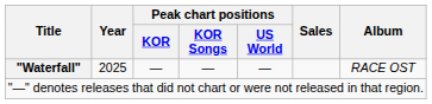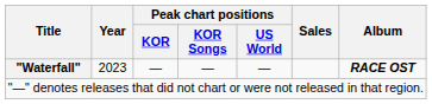 <table class="wikitable plainrowheaders" style="text-align:center;">
 <tr>
 <th scope="col" rowspan="2">Title</th>
 <th scope="col" rowspan="2">Year</th>
 <th scope="col" colspan="3">Peak chart positions</th>
 <th scope="col" rowspan="2">Sales</th>
 <th scope="col" rowspan="2">Album</th>
 </tr>
 <tr>
 <th scope="col"><a href='#'>KOR</a><br></th>
 <th scope="col"><a href='#'>KOR<br>Songs</a><br></th>
 <th scope="col"><a href='#'>US<br>World</a><br></th>
 </tr>
 <tr>
 <th scope="row">"Waterfall"</th>
-<td>2025</td>
+<td>2023</td>
 <td>—</td>
 <td>—</td>
 <td>—</td>
 <td></td>
-<td><em>RACE OST</em></td>
+<td><strong><em>RACE OST</em></strong></td>
 </tr>
 <tr>
 <td colspan="7">"—" denotes releases that did not chart or were not released in that region.</td>
 </tr>
 </table>
